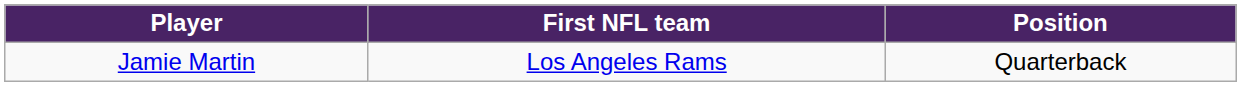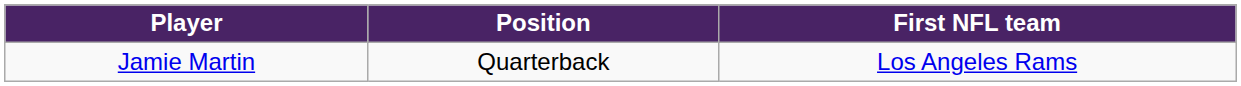 <table class="wikitable" width="65%">
 <tr align="center" style="background:#492365;color:#FFFFFF;">
 <td><strong>Player</strong></td>
+<td><strong>Position</strong></td>
 <td><strong>First NFL team</strong></td>
-<td><strong>Position</strong></td>
 </tr>
 <tr align="center" bgcolor="">
 <td><a href='#'>Jamie Martin</a></td>
+<td>Quarterback</td>
 <td><a href='#'>Los Angeles Rams</a></td>
-<td>Quarterback</td>
 </tr>
 </table>
